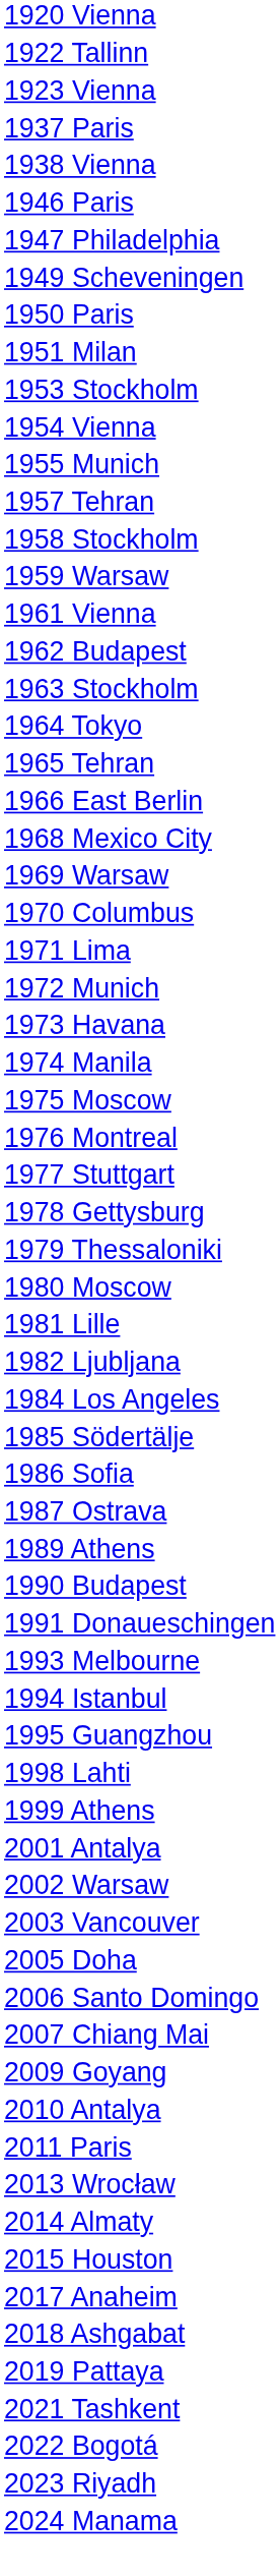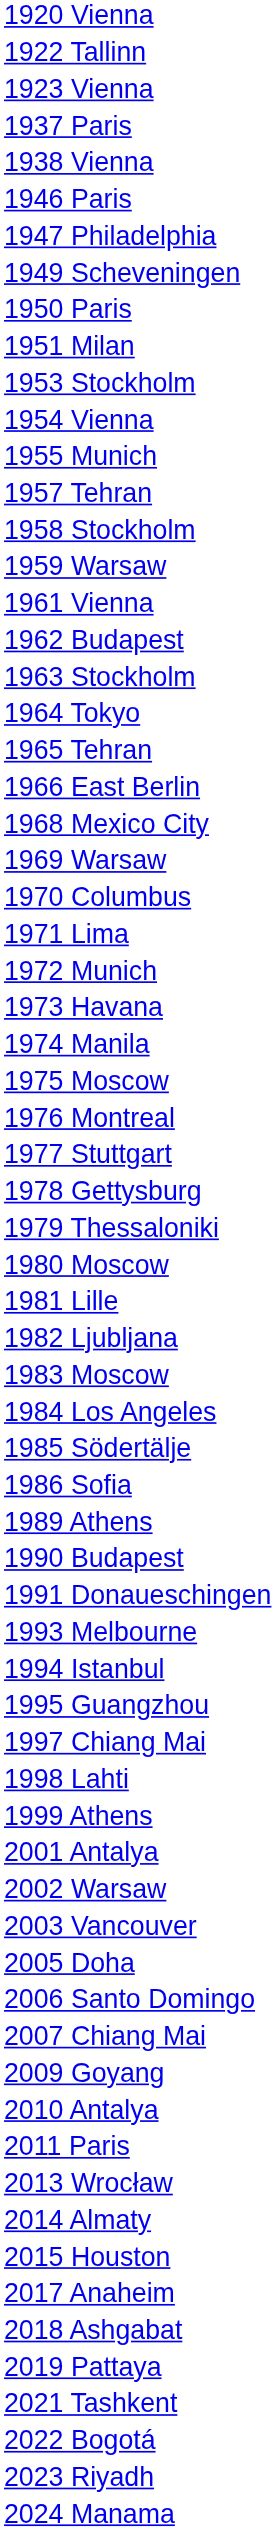 <table>
 <tr>
 <td><a href='#'>1920 Vienna</a></td>
 <td></td>
 <td></td>
 <td></td>
 </tr>
 <tr>
 <td><a href='#'>1922 Tallinn</a></td>
 <td></td>
 <td></td>
 <td></td>
 </tr>
 <tr>
 <td><a href='#'>1923 Vienna</a></td>
 <td></td>
 <td></td>
 <td></td>
 </tr>
 <tr>
 <td><a href='#'>1937 Paris</a></td>
 <td></td>
 <td></td>
 <td></td>
 </tr>
 <tr>
 <td><a href='#'>1938 Vienna</a></td>
 <td></td>
 <td></td>
 <td></td>
 </tr>
 <tr>
 <td><a href='#'>1946 Paris</a></td>
 <td></td>
 <td></td>
 <td></td>
 </tr>
 <tr>
 <td><a href='#'>1947 Philadelphia</a></td>
 <td></td>
 <td></td>
 <td></td>
 </tr>
 <tr>
 <td><a href='#'>1949 Scheveningen</a></td>
 <td></td>
 <td></td>
 <td></td>
 </tr>
 <tr>
 <td><a href='#'>1950 Paris</a></td>
 <td></td>
 <td></td>
 <td></td>
 </tr>
 <tr>
 <td><a href='#'>1951 Milan</a></td>
 <td></td>
 <td></td>
 <td></td>
 </tr>
 <tr>
 <td><a href='#'>1953 Stockholm</a></td>
 <td></td>
 <td></td>
 <td></td>
 </tr>
 <tr>
 <td><a href='#'>1954 Vienna</a></td>
 <td></td>
 <td></td>
 <td></td>
 </tr>
 <tr>
 <td><a href='#'>1955 Munich</a></td>
 <td></td>
 <td></td>
 <td></td>
 </tr>
 <tr>
 <td><a href='#'>1957 Tehran</a></td>
 <td></td>
 <td></td>
 <td></td>
 </tr>
 <tr>
 <td><a href='#'>1958 Stockholm</a></td>
 <td></td>
 <td></td>
 <td></td>
 </tr>
 <tr>
 <td><a href='#'>1959 Warsaw</a></td>
 <td></td>
 <td></td>
 <td></td>
 </tr>
 <tr>
 <td><a href='#'>1961 Vienna</a></td>
 <td></td>
 <td></td>
 <td></td>
 </tr>
 <tr>
 <td><a href='#'>1962 Budapest</a></td>
 <td></td>
 <td></td>
 <td></td>
 </tr>
 <tr>
 <td><a href='#'>1963 Stockholm</a></td>
 <td></td>
 <td></td>
 <td></td>
 </tr>
 <tr>
 <td><a href='#'>1964 Tokyo</a></td>
 <td></td>
 <td></td>
 <td></td>
 </tr>
 <tr>
 <td><a href='#'>1965 Tehran</a></td>
 <td></td>
 <td></td>
 <td></td>
 </tr>
 <tr>
 <td><a href='#'>1966 East Berlin</a></td>
 <td></td>
 <td></td>
 <td></td>
 </tr>
 <tr>
 <td><a href='#'>1968 Mexico City</a></td>
 <td></td>
 <td></td>
 <td></td>
 </tr>
 <tr>
 <td><a href='#'>1969 Warsaw</a></td>
 <td></td>
 <td></td>
 <td></td>
 </tr>
 <tr>
 <td><a href='#'>1970 Columbus</a></td>
 <td></td>
 <td></td>
 <td></td>
 </tr>
 <tr>
 <td><a href='#'>1971 Lima</a></td>
 <td></td>
 <td></td>
 <td></td>
 </tr>
 <tr>
 <td><a href='#'>1972 Munich</a></td>
 <td></td>
 <td></td>
 <td></td>
 </tr>
 <tr>
 <td><a href='#'>1973 Havana</a></td>
 <td></td>
 <td></td>
 <td></td>
 </tr>
 <tr>
 <td><a href='#'>1974 Manila</a></td>
 <td></td>
 <td></td>
 <td></td>
 </tr>
 <tr>
 <td><a href='#'>1975 Moscow</a></td>
 <td></td>
 <td></td>
 <td></td>
 </tr>
 <tr>
 <td><a href='#'>1976 Montreal</a></td>
 <td></td>
 <td></td>
 <td></td>
 </tr>
 <tr>
 <td><a href='#'>1977 Stuttgart</a></td>
 <td></td>
 <td></td>
 <td></td>
 </tr>
 <tr>
 <td><a href='#'>1978 Gettysburg</a></td>
 <td></td>
 <td></td>
 <td></td>
 </tr>
 <tr>
 <td><a href='#'>1979 Thessaloniki</a></td>
 <td></td>
 <td></td>
 <td></td>
 </tr>
 <tr>
 <td><a href='#'>1980 Moscow</a></td>
 <td></td>
 <td></td>
 <td></td>
 </tr>
 <tr>
 <td><a href='#'>1981 Lille</a></td>
 <td></td>
 <td></td>
 <td></td>
 </tr>
 <tr>
 <td><a href='#'>1982 Ljubljana</a></td>
 <td></td>
 <td></td>
 <td></td>
 </tr>
 <tr>
+<td><a href='#'>1983 Moscow</a></td>
+<td></td>
+<td></td>
+<td></td>
+</tr>
+<tr>
 <td><a href='#'>1984 Los Angeles</a></td>
 <td></td>
 <td></td>
 <td></td>
 </tr>
 <tr>
 <td><a href='#'>1985 Södertälje</a></td>
 <td></td>
 <td></td>
 <td></td>
 </tr>
 <tr>
 <td><a href='#'>1986 Sofia</a></td>
-<td></td>
-<td></td>
-<td></td>
-</tr>
-<tr>
-<td><a href='#'>1987 Ostrava</a></td>
 <td></td>
 <td></td>
 <td></td>
 </tr>
 <tr>
 <td><a href='#'>1989 Athens</a></td>
 <td></td>
 <td></td>
 <td></td>
 </tr>
 <tr>
 <td><a href='#'>1990 Budapest</a></td>
 <td></td>
 <td></td>
 <td></td>
 </tr>
 <tr>
 <td><a href='#'>1991 Donaueschingen</a></td>
 <td></td>
 <td></td>
 <td></td>
 </tr>
 <tr>
 <td><a href='#'>1993 Melbourne</a></td>
 <td></td>
 <td></td>
 <td></td>
 </tr>
 <tr>
 <td><a href='#'>1994 Istanbul</a></td>
 <td></td>
 <td></td>
 <td></td>
 </tr>
 <tr>
 <td><a href='#'>1995 Guangzhou</a></td>
+<td></td>
+<td></td>
+<td></td>
+</tr>
+<tr>
+<td><a href='#'>1997 Chiang Mai</a></td>
 <td></td>
 <td></td>
 <td></td>
 </tr>
 <tr>
 <td><a href='#'>1998 Lahti</a></td>
 <td></td>
 <td></td>
 <td></td>
 </tr>
 <tr>
 <td><a href='#'>1999 Athens</a></td>
 <td></td>
 <td></td>
 <td></td>
 </tr>
 <tr>
 <td><a href='#'>2001 Antalya</a></td>
 <td></td>
 <td></td>
 <td></td>
 </tr>
 <tr>
 <td><a href='#'>2002 Warsaw</a></td>
 <td></td>
 <td></td>
 <td></td>
 </tr>
 <tr>
 <td><a href='#'>2003 Vancouver</a></td>
 <td></td>
 <td></td>
 <td></td>
 </tr>
 <tr>
 <td><a href='#'>2005 Doha</a></td>
 <td></td>
 <td></td>
 <td></td>
 </tr>
 <tr>
 <td><a href='#'>2006 Santo Domingo</a></td>
 <td></td>
 <td></td>
 <td></td>
 </tr>
 <tr>
 <td><a href='#'>2007 Chiang Mai</a></td>
 <td></td>
 <td></td>
 <td></td>
 </tr>
 <tr>
 <td><a href='#'>2009 Goyang</a></td>
 <td></td>
 <td></td>
 <td></td>
 </tr>
 <tr>
 <td><a href='#'>2010 Antalya</a></td>
 <td></td>
 <td></td>
 <td></td>
 </tr>
 <tr>
 <td><a href='#'>2011 Paris</a></td>
 <td></td>
 <td></td>
 <td></td>
 </tr>
 <tr>
 <td><a href='#'>2013 Wrocław</a></td>
 <td></td>
 <td></td>
 <td></td>
 </tr>
 <tr>
 <td><a href='#'>2014 Almaty</a></td>
 <td></td>
 <td></td>
 <td></td>
 </tr>
 <tr>
 <td><a href='#'>2015 Houston</a></td>
 <td></td>
 <td></td>
 <td></td>
 </tr>
 <tr>
 <td><a href='#'>2017 Anaheim</a></td>
 <td></td>
 <td></td>
 <td></td>
 </tr>
 <tr>
 <td><a href='#'>2018 Ashgabat</a></td>
 <td></td>
 <td></td>
 <td></td>
 </tr>
 <tr>
 <td><a href='#'>2019 Pattaya</a></td>
 <td></td>
 <td></td>
 <td></td>
 </tr>
 <tr>
 <td><a href='#'>2021 Tashkent</a></td>
 <td></td>
 <td></td>
 <td></td>
 </tr>
 <tr>
 <td><a href='#'>2022 Bogotá</a></td>
 <td></td>
 <td></td>
 <td></td>
 </tr>
 <tr>
 <td><a href='#'>2023 Riyadh</a></td>
 <td></td>
 <td></td>
 <td></td>
 </tr>
 <tr>
 <td><a href='#'>2024 Manama</a></td>
 <td></td>
 <td></td>
 <td></td>
 </tr>
 </table>
